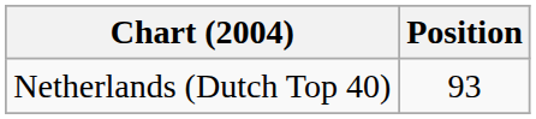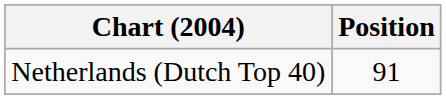 <table class="wikitable">
 <tr>
 <th>Chart (2004)</th>
 <th>Position</th>
 </tr>
 <tr>
 <td>Netherlands (Dutch Top 40)</td>
-<td style="text-align:center;">93</td>
+<td style="text-align:center;">91</td>
 </tr>
 </table>
